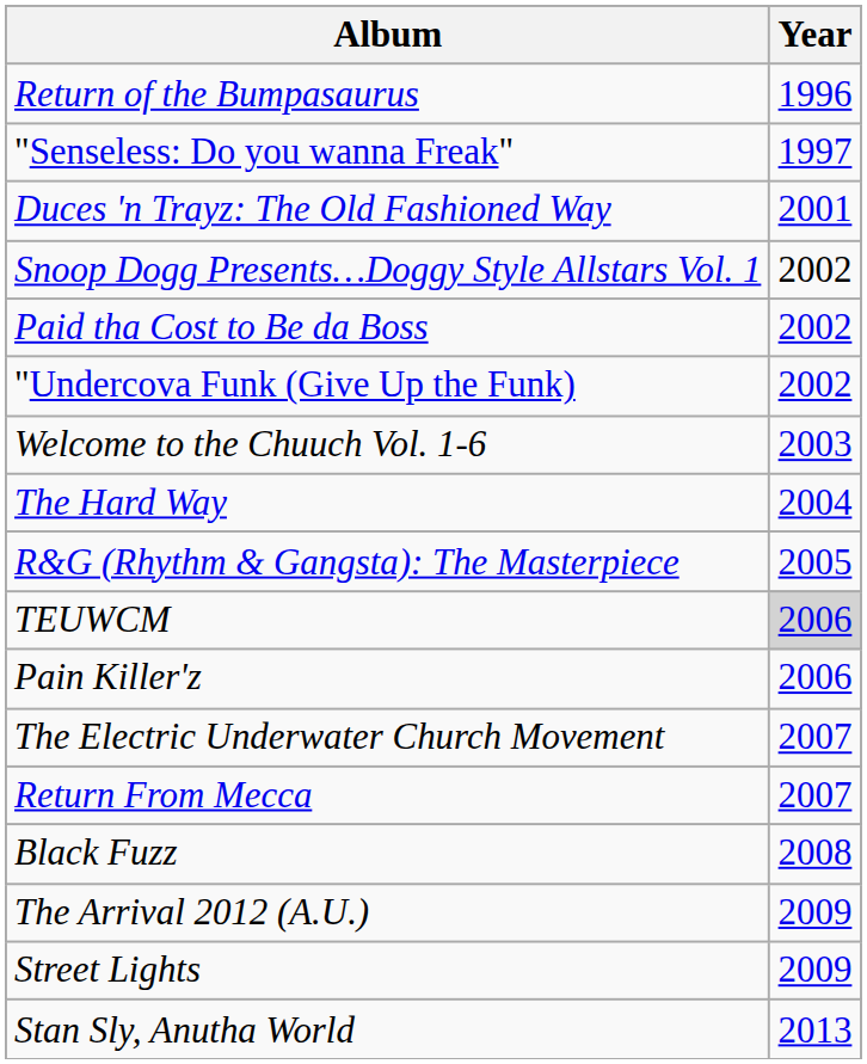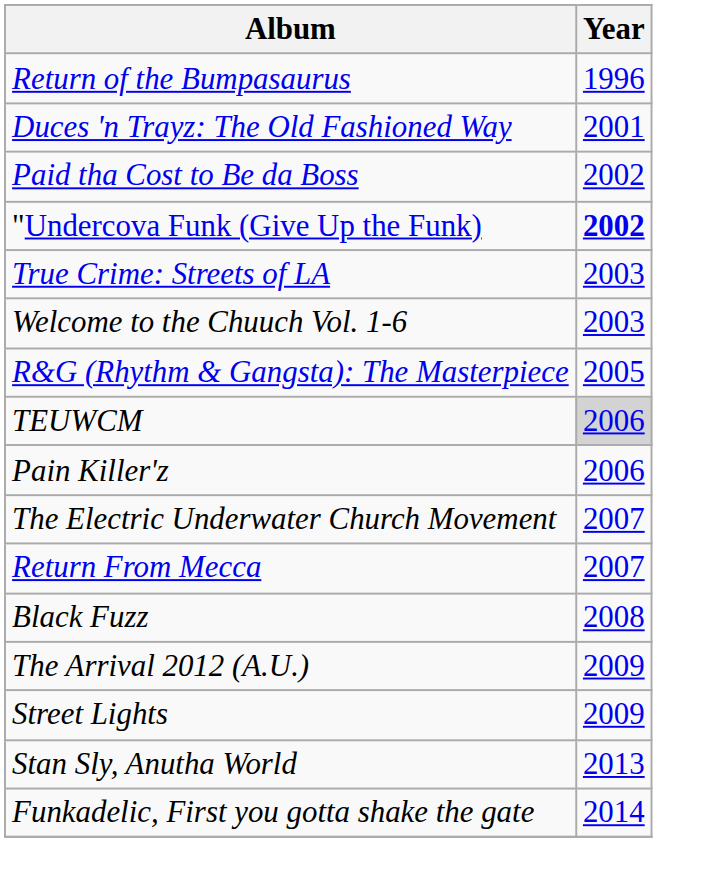 <table class="wikitable">
 <tr>
 <th>Album</th>
 <th>Year</th>
 </tr>
 <tr>
 <td><em><a href='#'>Return of the Bumpasaurus</a></em></td>
 <td><a href='#'>1996</a></td>
 </tr>
 <tr>
-<td>"<a href='#'>Senseless: Do you wanna Freak</a>"</td>
-<td><a href='#'>1997</a></td>
-</tr>
-<tr>
 <td><em><a href='#'>Duces 'n Trayz: The Old Fashioned Way</a></em></td>
 <td><a href='#'>2001</a></td>
-</tr>
-<tr>
-<td><em><a href='#'>Snoop Dogg Presents…Doggy Style Allstars Vol. 1</a></em></td>
-<td>2002</td>
 </tr>
 <tr>
 <td><em><a href='#'>Paid tha Cost to Be da Boss</a> </em></td>
 <td><a href='#'>2002</a></td>
 </tr>
 <tr>
 <td>"<a href='#'>Undercova Funk (Give Up the Funk)</a></td>
-<td><a href='#'>2002</a></td>
+<td><strong><a href='#'>2002</a></strong></td>
+</tr>
+<tr>
+<td><em><a href='#'>True Crime: Streets of LA</a></em></td>
+<td><a href='#'>2003</a></td>
 </tr>
 <tr>
 <td><em>Welcome to the Chuuch Vol. 1-6</em></td>
 <td><a href='#'>2003</a></td>
-</tr>
-<tr>
-<td><em><a href='#'>The Hard Way</a></em></td>
-<td><a href='#'>2004</a></td>
 </tr>
 <tr>
 <td><em><a href='#'>R&G (Rhythm & Gangsta): The Masterpiece</a></em></td>
 <td><a href='#'>2005</a></td>
 </tr>
 <tr>
 <td><em>TEUWCM</em></td>
 <td style="background: lightgrey;"><a href='#'>2006</a></td>
 </tr>
 <tr>
 <td><em>Pain Killer'z</em></td>
 <td><a href='#'>2006</a></td>
 </tr>
 <tr>
 <td><em>The Electric Underwater Church Movement</em></td>
 <td><a href='#'>2007</a></td>
 </tr>
 <tr>
 <td><em><a href='#'>Return From Mecca</a></em></td>
 <td><a href='#'>2007</a></td>
 </tr>
 <tr>
 <td><em>Black Fuzz</em></td>
 <td><a href='#'>2008</a></td>
 </tr>
 <tr>
 <td><em>The Arrival 2012 (A.U.)</em></td>
 <td><a href='#'>2009</a></td>
 </tr>
 <tr>
 <td><em>Street Lights</em></td>
 <td><a href='#'>2009</a></td>
 </tr>
 <tr>
 <td><em>Stan Sly, Anutha World</em></td>
 <td><a href='#'>2013</a></td>
 </tr>
 <tr>
+<td><em>Funkadelic, First you gotta shake the gate</em></td>
+<td><a href='#'>2014</a></td>
+</tr>
+<tr>
 </tr>
 </table>
